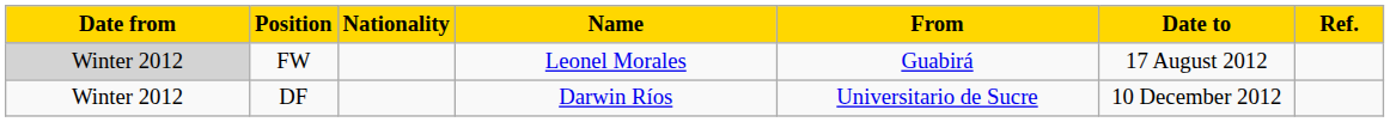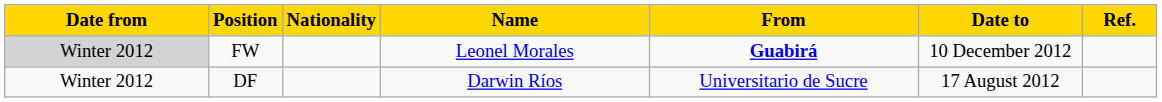 <table class="wikitable" style="text-align:center; font-size:90%; ">
 <tr>
 <th style="background:gold; color:black; width:150px;">Date from</th>
 <th style="background:gold; color:black; width:50px;">Position</th>
 <th style="background:gold; color:black; width:50px;">Nationality</th>
 <th style="background:gold; color:black; width:200px;">Name</th>
 <th style="background:gold; color:black; width:200px;">From</th>
 <th style="background:gold; color:black; width:120px;">Date to</th>
 <th style="background:gold; color:black; width:50px;">Ref.</th>
 </tr>
 <tr>
 <td style="background: lightgrey;">Winter 2012</td>
 <td>FW</td>
 <td></td>
 <td><a href='#'>Leonel Morales</a></td>
-<td><a href='#'>Guabirá</a></td>
-<td>17 August 2012</td>
+<td><strong><a href='#'>Guabirá</a></strong></td>
+<td>10 December 2012</td>
 <td></td>
 </tr>
 <tr>
 <td>Winter 2012</td>
 <td>DF</td>
 <td></td>
 <td><a href='#'>Darwin Ríos</a></td>
 <td><a href='#'>Universitario de Sucre</a></td>
-<td>10 December 2012</td>
+<td>17 August 2012</td>
 <td></td>
 </tr>
 </table>
